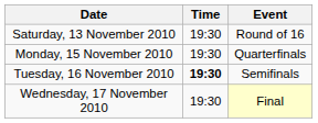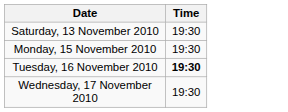 <table class = "wikitable" style="text-align:center;">
 <tr>
 <th width=220>Date</th>
 <th width=50>Time</th>
-<th width=100>Event</th>
 </tr>
 <tr>
 <td>Saturday, 13 November 2010</td>
 <td>19:30</td>
-<td>Round of 16</td>
 </tr>
 <tr>
 <td>Monday, 15 November 2010</td>
 <td>19:30</td>
-<td>Quarterfinals</td>
 </tr>
 <tr>
 <td>Tuesday, 16 November 2010</td>
 <td><strong>19:30</strong></td>
-<td>Semifinals</td>
 </tr>
 <tr>
 <td>Wednesday, 17 November 2010</td>
 <td>19:30</td>
-<td bgcolor=ffffcc>Final</td>
 </tr>
 </table>
